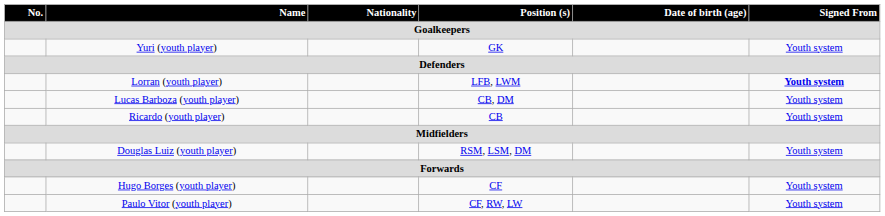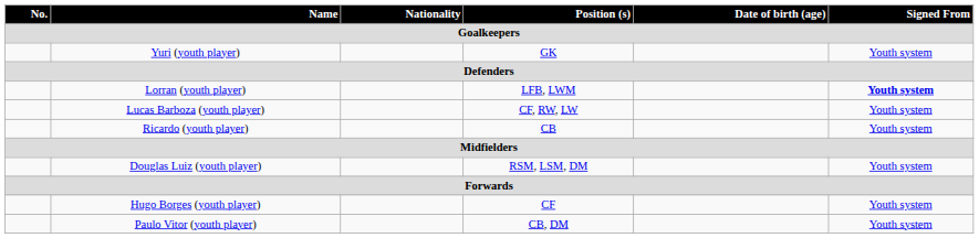 <table class="wikitable"  style="text-align:center; font-size:85%; width:90%;">
 <tr>
 <th style="background:black; color:white; text-align:right;">No.</th>
 <th style="background:black; color:white; text-align:right;">Name</th>
 <th style="background:black; color:white; text-align:right;">Nationality</th>
 <th style="background:black; color:white; text-align:right;">Position (s)</th>
 <th style="background:black; color:white; text-align:right;">Date of birth (age)</th>
 <th style="background:black; color:white; text-align:right;">Signed From</th>
 </tr>
 <tr>
 <th colspan="6"  style="background:#dcdcdc; text-align:center;">Goalkeepers</th>
 </tr>
 <tr>
 <td></td>
 <td><a href='#'>Yuri</a> (<a href='#'>youth player</a>)</td>
 <td></td>
 <td><a href='#'>GK</a></td>
 <td></td>
 <td><a href='#'>Youth system</a></td>
 </tr>
 <tr>
 <th colspan="6"  style="background:#dcdcdc; text-align:center;">Defenders</th>
 </tr>
 <tr>
 <td></td>
 <td><a href='#'>Lorran</a> (<a href='#'>youth player</a>)</td>
 <td></td>
 <td><a href='#'>LFB</a>, <a href='#'>LWM</a></td>
 <td></td>
 <td><strong><a href='#'>Youth system</a></strong></td>
 </tr>
 <tr>
 <td></td>
 <td><a href='#'>Lucas Barboza</a> (<a href='#'>youth player</a>)</td>
 <td></td>
-<td><a href='#'>CB</a>, <a href='#'>DM</a></td>
+<td><a href='#'>CF</a>, <a href='#'>RW</a>, <a href='#'>LW</a></td>
 <td></td>
 <td><a href='#'>Youth system</a></td>
 </tr>
 <tr>
 <td></td>
 <td><a href='#'>Ricardo</a> (<a href='#'>youth player</a>)</td>
 <td></td>
 <td><a href='#'>CB</a></td>
 <td></td>
 <td><a href='#'>Youth system</a></td>
 </tr>
 <tr>
 <th colspan="7"  style="background:#dcdcdc; text-align:center;">Midfielders</th>
 </tr>
 <tr>
 <td></td>
 <td><a href='#'>Douglas Luiz</a> (<a href='#'>youth player</a>)</td>
 <td></td>
 <td><a href='#'>RSM</a>, <a href='#'>LSM</a>, <a href='#'>DM</a></td>
 <td></td>
 <td><a href='#'>Youth system</a></td>
 </tr>
 <tr>
 <th colspan="11"  style="background:#dcdcdc; text-align:center;">Forwards</th>
 </tr>
 <tr>
 <td></td>
 <td><a href='#'>Hugo Borges</a> (<a href='#'>youth player</a>)</td>
 <td></td>
 <td><a href='#'>CF</a></td>
 <td></td>
 <td><a href='#'>Youth system</a></td>
 </tr>
 <tr>
 <td></td>
 <td><a href='#'>Paulo Vitor</a> (<a href='#'>youth player</a>)</td>
 <td></td>
-<td><a href='#'>CF</a>, <a href='#'>RW</a>, <a href='#'>LW</a></td>
+<td><a href='#'>CB</a>, <a href='#'>DM</a></td>
 <td></td>
 <td><a href='#'>Youth system</a></td>
 </tr>
 </table>
